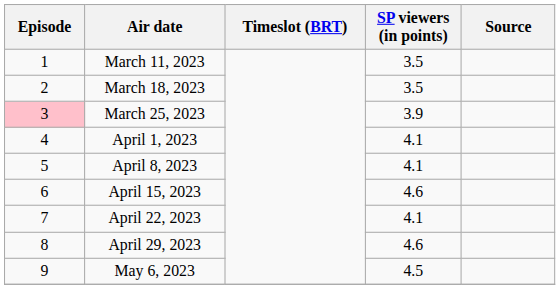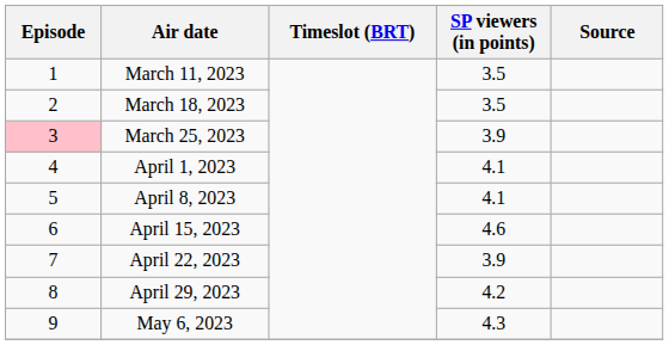 <table class="wikitable sortable" style="text-align:center; font-size:95%; width: 60%">
 <tr>
 <th width="05.0%">Episode</th>
 <th width="15.0%">Air date</th>
 <th width="15.0%">Timeslot (<a href='#'>BRT</a>)</th>
 <th width="10.0%"><a href='#'>SP</a> viewers<br>(in points)</th>
 <th width="10.0%">Source</th>
 </tr>
 <tr>
 <td>1</td>
 <td>March 11, 2023</td>
 <td rowspan=9></td>
 <td>3.5</td>
 <td></td>
 </tr>
 <tr>
 <td>2</td>
 <td>March 18, 2023</td>
 <td>3.5</td>
 <td></td>
 </tr>
 <tr>
 <td style="background: pink;">3</td>
 <td>March 25, 2023</td>
 <td>3.9</td>
 <td></td>
 </tr>
 <tr>
 <td>4</td>
 <td>April 1, 2023</td>
 <td>4.1</td>
 <td></td>
 </tr>
 <tr>
 <td>5</td>
 <td>April 8, 2023</td>
 <td>4.1</td>
 <td></td>
 </tr>
 <tr>
 <td>6</td>
 <td>April 15, 2023</td>
 <td>4.6</td>
 <td></td>
 </tr>
 <tr>
 <td>7</td>
 <td>April 22, 2023</td>
-<td>4.1</td>
+<td>3.9</td>
 <td></td>
 </tr>
 <tr>
 <td>8</td>
 <td>April 29, 2023</td>
-<td>4.6</td>
+<td>4.2</td>
 <td></td>
 </tr>
 <tr>
 <td>9</td>
 <td>May 6, 2023</td>
-<td>4.5</td>
+<td>4.3</td>
 <td></td>
 </tr>
 <tr>
 </tr>
 </table>
